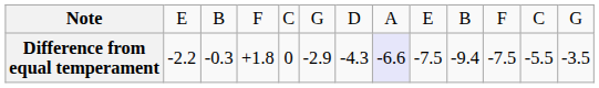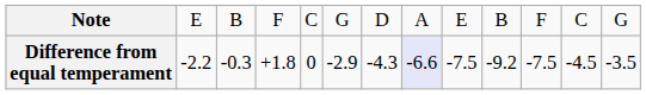 <table class="wikitable" style="margin:2.5em auto; text-align:center">
 <tr>
 <th>Note</th>
 <td>E</td>
 <td>B</td>
 <td>F</td>
 <td>C</td>
 <td>G</td>
 <td>D</td>
 <td> A </td>
 <td>E</td>
 <td>B</td>
 <td>F</td>
 <td>C</td>
 <td>G</td>
 </tr>
 <tr>
 <th>Difference from<br>equal temperament</th>
 <td>-2.2</td>
 <td>-0.3</td>
 <td>+1.8</td>
 <td>0</td>
 <td>-2.9</td>
 <td>-4.3</td>
 <td style="background: lavender;">-6.6</td>
 <td>-7.5</td>
-<td>-9.4</td>
+<td>-9.2</td>
 <td>-7.5</td>
-<td>-5.5</td>
+<td>-4.5</td>
 <td>-3.5</td>
 </tr>
 </table>
